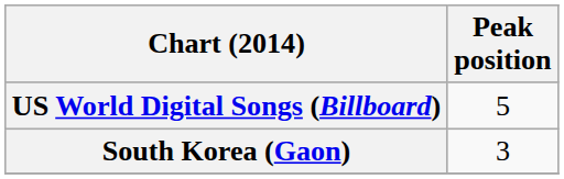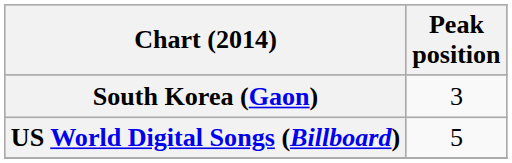 <table class="wikitable plainrowheaders" style="text-align:center;">
 <tr>
 <th>Chart (2014)</th>
 <th>Peak<br>position</th>
 </tr>
 <tr>
+<th scope="row">South Korea (<a href='#'>Gaon</a>)</th>
+<td>3</td>
+</tr>
+<tr>
 <th scope="row">US <a href='#'>World Digital Songs</a> (<em><a href='#'>Billboard</a></em>)</th>
 <td>5</td>
 </tr>
 <tr>
-<th scope="row">South Korea (<a href='#'>Gaon</a>)</th>
-<td>3</td>
-</tr>
-<tr>
 </tr>
 </table>
